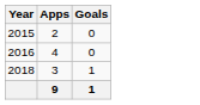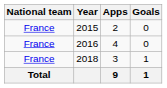 <table class="wikitable" style="text-align:center">
 <tr>
+<th>National team</th>
 <th>Year</th>
 <th>Apps</th>
 <th>Goals</th>
 </tr>
 <tr>
+<td rowspan="1"><a href='#'>France</a></td>
 <td>2015</td>
 <td>2</td>
 <td>0</td>
 </tr>
 <tr>
+<td rowspan="1"><a href='#'>France</a></td>
 <td>2016</td>
 <td>4</td>
 <td>0</td>
 </tr>
 <tr>
+<td rowspan="1"><a href='#'>France</a></td>
 <td>2018</td>
 <td>3</td>
 <td>1</td>
 </tr>
 <tr>
+<th>Total</th>
 <th></th>
 <th>9</th>
 <th>1</th>
 </tr>
 </table>
